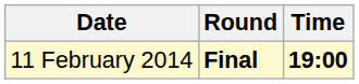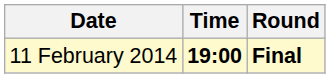 <table class="wikitable">
 <tr>
 <th>Date</th>
+<th>Time</th>
 <th>Round</th>
-<th>Time</th>
 </tr>
 <tr style=background:lemonchiffon>
 <td>11 February 2014</td>
+<td><strong>19:00</strong></td>
 <td><strong>Final</strong></td>
-<td><strong>19:00</strong></td>
 </tr>
 </table>
